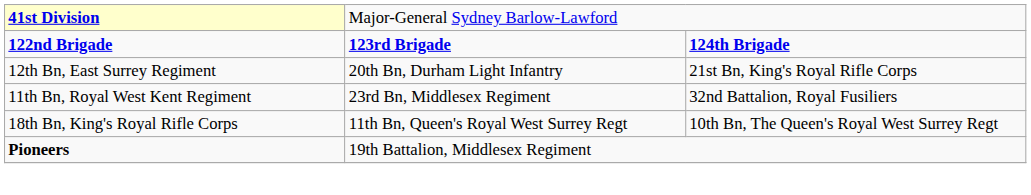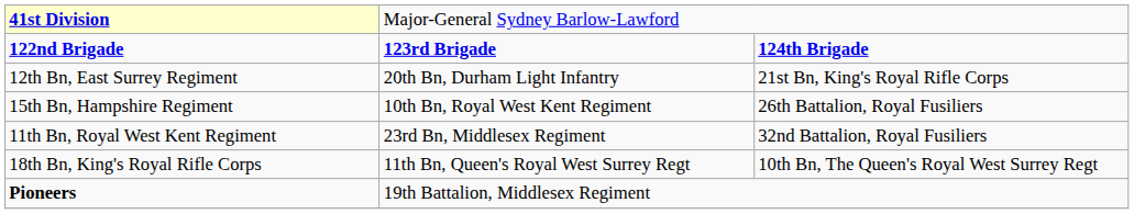 <table class="wikitable">
 <tr>
 <td style="background:#FFFFCC;"><strong><a href='#'>41st Division</a>  </strong></td>
 <td colspan="2">Major-General <a href='#'>Sydney Barlow-Lawford</a></td>
 </tr>
 <tr>
 <td width="320pt"><strong><a href='#'>122nd Brigade</a></strong></td>
 <td width="320pt"><strong><a href='#'>123rd Brigade</a></strong></td>
 <td width="320pt"><strong><a href='#'>124th Brigade</a></strong></td>
 </tr>
 <tr>
 <td>12th Bn, East Surrey Regiment</td>
 <td>20th Bn, Durham Light Infantry</td>
 <td>21st Bn, King's Royal Rifle Corps</td>
+</tr>
+<tr>
+<td>15th Bn, Hampshire Regiment</td>
+<td>10th Bn, Royal West Kent Regiment</td>
+<td>26th Battalion, Royal Fusiliers</td>
 </tr>
 <tr>
 <td>11th Bn, Royal West Kent Regiment</td>
 <td>23rd Bn, Middlesex Regiment</td>
 <td>32nd Battalion, Royal Fusiliers</td>
 </tr>
 <tr>
 <td>18th Bn, King's Royal Rifle Corps</td>
 <td>11th Bn, Queen's Royal West Surrey Regt</td>
 <td>10th Bn, The Queen's Royal West Surrey Regt</td>
 </tr>
 <tr>
 <td><strong>Pioneers</strong></td>
 <td colspan="2">19th Battalion, Middlesex Regiment</td>
 </tr>
 <tr>
 </tr>
 </table>
